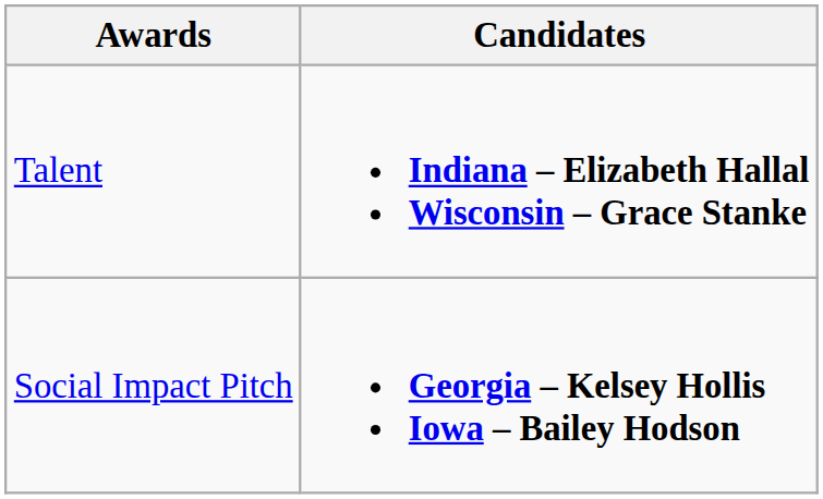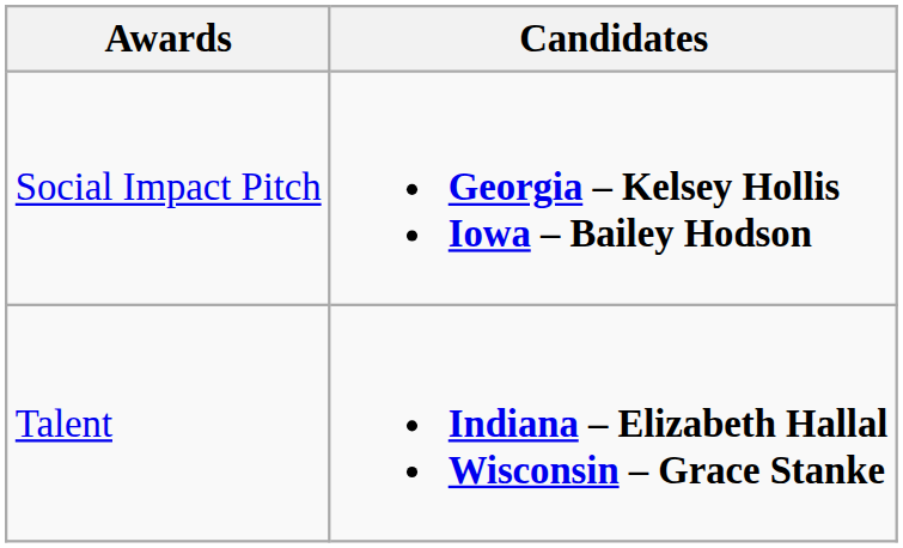 <table class="wikitable" style="font-size:90%;">
 <tr>
 <th>Awards</th>
 <th>Candidates</th>
 </tr>
 <tr>
+<td><a href='#'>Social Impact Pitch</a></td>
+<td><br><ul><li><strong><a href='#'>Georgia</a> – Kelsey Hollis</strong></li><li><strong><a href='#'>Iowa</a> – Bailey Hodson</strong></li></ul></td>
+</tr>
+<tr>
 <td><a href='#'>Talent</a></td>
 <td><br><ul><li><strong><a href='#'>Indiana</a> – Elizabeth Hallal</strong></li><li><strong><a href='#'>Wisconsin</a> – Grace Stanke</strong></li></ul></td>
 </tr>
-<tr>
-<td><a href='#'>Social Impact Pitch</a></td>
-<td><br><ul><li><strong><a href='#'>Georgia</a> – Kelsey Hollis</strong></li><li><strong><a href='#'>Iowa</a> – Bailey Hodson</strong></li></ul></td>
-</tr>
 </table>
